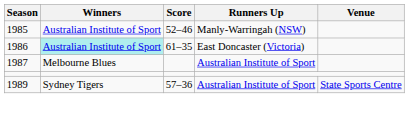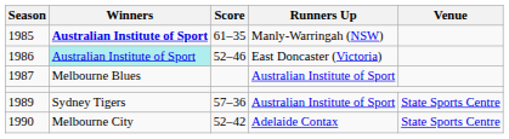 <table class="wikitable collapsible">
 <tr>
 <th>Season</th>
 <th>Winners</th>
 <th>Score</th>
 <th>Runners Up</th>
 <th>Venue</th>
 </tr>
 <tr>
 <td>1985 </td>
-<td><a href='#'>Australian Institute of Sport</a></td>
-<td>52–46</td>
+<td><strong><a href='#'>Australian Institute of Sport</a></strong></td>
+<td>61–35</td>
 <td>Manly-Warringah (<a href='#'>NSW</a>)</td>
 <td></td>
 </tr>
 <tr>
 <td>1986 </td>
 <td style="background: paleturquoise;"><a href='#'>Australian Institute of Sport</a></td>
-<td>61–35</td>
+<td>52–46</td>
 <td>East Doncaster (<a href='#'>Victoria</a>)</td>
 <td></td>
 </tr>
 <tr>
 <td>1987 </td>
 <td>Melbourne Blues</td>
 <td></td>
 <td><a href='#'>Australian Institute of Sport</a></td>
 <td></td>
 </tr>
 <tr>
 <td></td>
 <td></td>
 <td></td>
 </tr>
 <tr>
 <td>1989 </td>
 <td>Sydney Tigers</td>
 <td>57–36</td>
 <td><a href='#'>Australian Institute of Sport</a></td>
 <td><a href='#'>State Sports Centre</a></td>
 </tr>
+<tr>
+<td>1990</td>
+<td>Melbourne City</td>
+<td>52–42</td>
+<td><a href='#'>Adelaide Contax</a></td>
+<td><a href='#'>State Sports Centre</a></td>
+</tr>
 </table>
